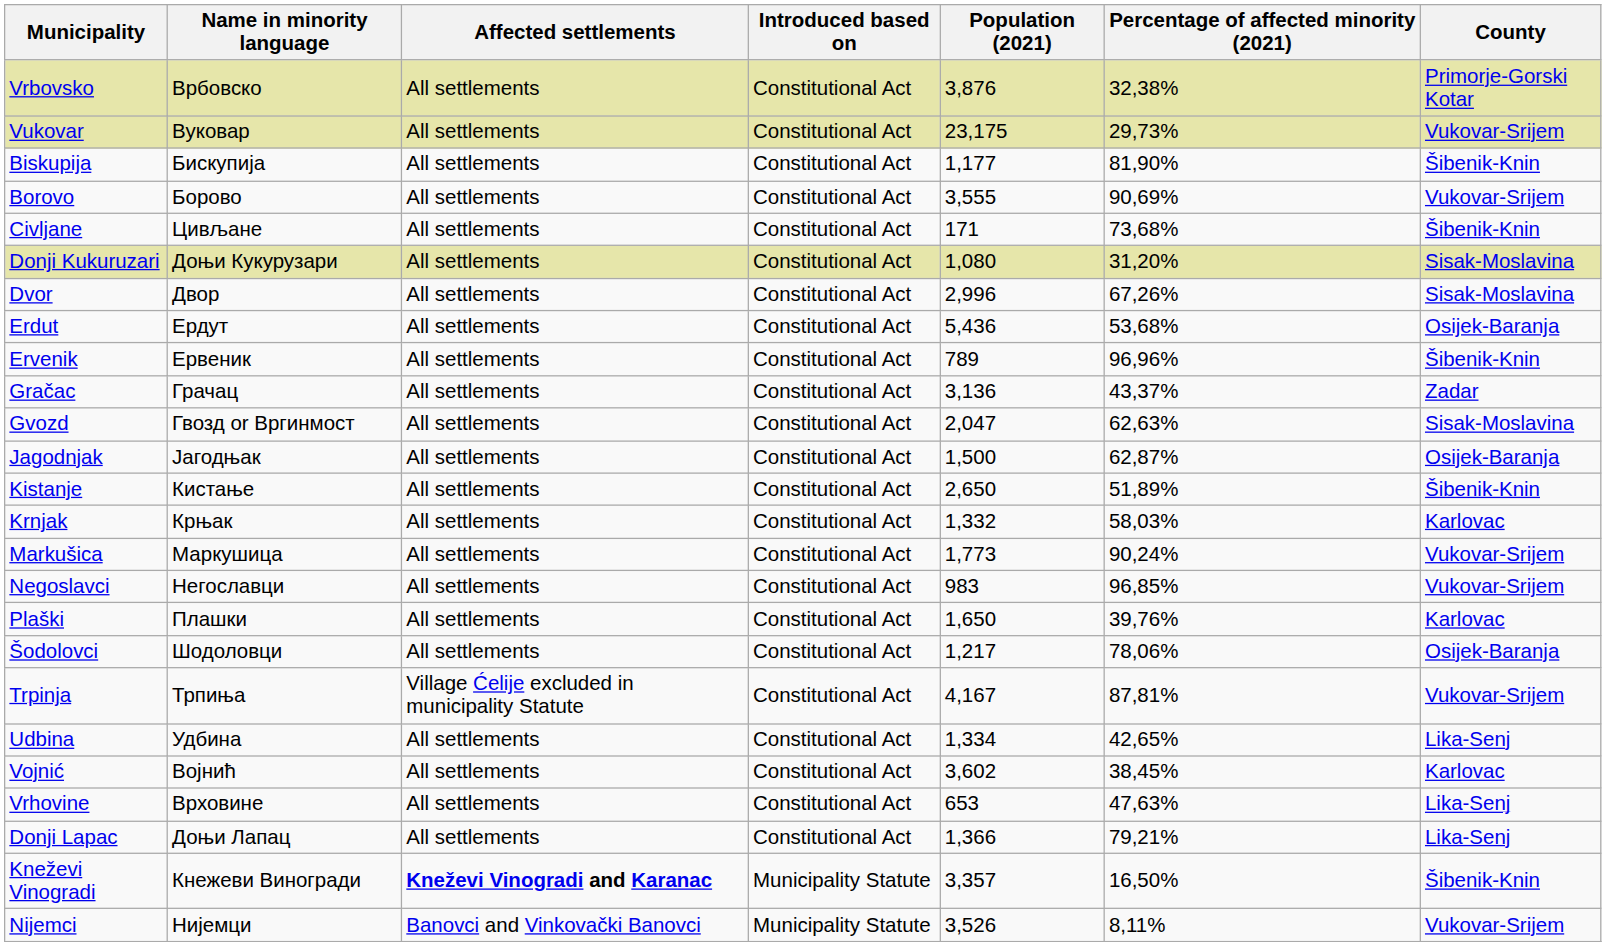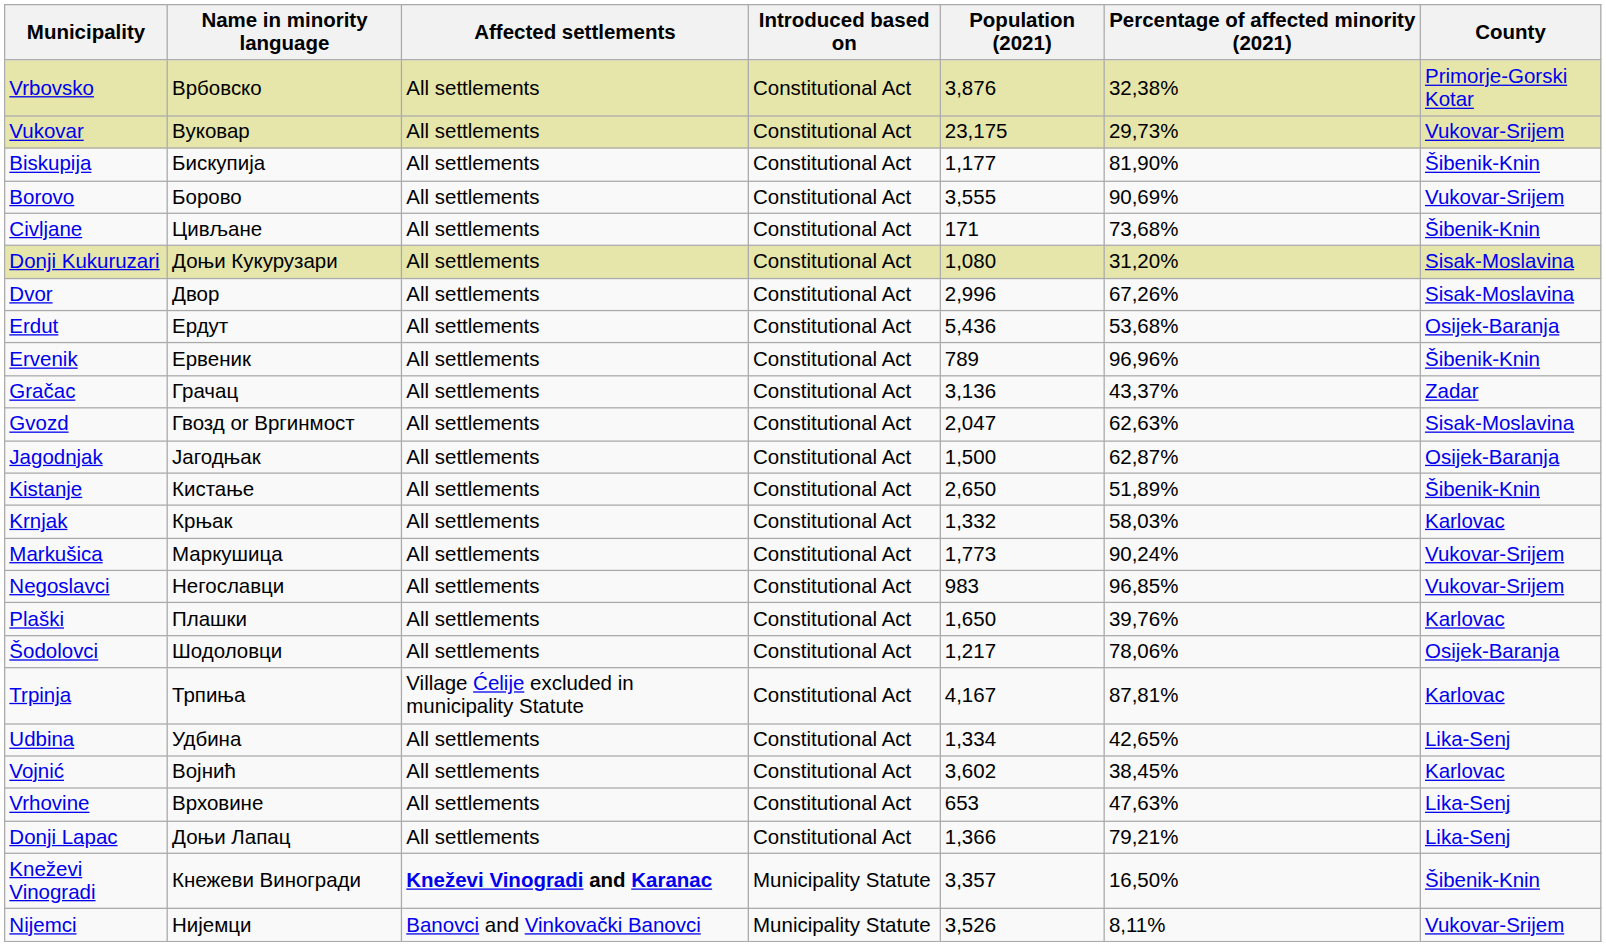 <table class="wikitable sortable">
 <tr>
 <th>Municipality</th>
 <th>Name in minority language</th>
 <th>Affected settlements</th>
 <th>Introduced based on</th>
 <th>Population (2021)</th>
 <th>Percentage of affected minority (2021)</th>
 <th>County</th>
 </tr>
 <tr style="background-color: #E6E6AA;">
 <td><a href='#'>Vrbovsko</a></td>
 <td>Врбовско</td>
 <td>All settlements</td>
 <td>Constitutional Act</td>
 <td>3,876</td>
 <td>32,38%</td>
 <td><a href='#'>Primorje-Gorski Kotar</a></td>
 </tr>
 <tr style="background-color: #E6E6AA;">
 <td><a href='#'>Vukovar</a></td>
 <td>Вуковар</td>
 <td>All settlements</td>
 <td>Constitutional Act</td>
 <td>23,175</td>
 <td>29,73%</td>
 <td><a href='#'>Vukovar-Srijem</a></td>
 </tr>
 <tr>
 <td><a href='#'>Biskupija</a></td>
 <td>Бискупија</td>
 <td>All settlements</td>
 <td>Constitutional Act</td>
 <td>1,177</td>
 <td>81,90%</td>
 <td><a href='#'>Šibenik-Knin</a></td>
 </tr>
 <tr>
 <td><a href='#'>Borovo</a></td>
 <td>Борово</td>
 <td>All settlements</td>
 <td>Constitutional Act</td>
 <td>3,555</td>
 <td>90,69%</td>
 <td><a href='#'>Vukovar-Srijem</a></td>
 </tr>
 <tr>
 <td><a href='#'>Civljane</a></td>
 <td>Цивљане</td>
 <td>All settlements</td>
 <td>Constitutional Act</td>
 <td>171</td>
 <td>73,68%</td>
 <td><a href='#'>Šibenik-Knin</a></td>
 </tr>
 <tr style="background-color: #E6E6AA;">
 <td><a href='#'>Donji Kukuruzari</a></td>
 <td>Доњи Кукурузари</td>
 <td>All settlements</td>
 <td>Constitutional Act</td>
 <td>1,080</td>
 <td>31,20%</td>
 <td><a href='#'>Sisak-Moslavina</a></td>
 </tr>
 <tr>
 <td><a href='#'>Dvor</a></td>
 <td>Двор</td>
 <td>All settlements</td>
 <td>Constitutional Act</td>
 <td>2,996</td>
 <td>67,26%</td>
 <td><a href='#'>Sisak-Moslavina</a></td>
 </tr>
 <tr>
 <td><a href='#'>Erdut</a></td>
 <td>Ердут</td>
 <td>All settlements</td>
 <td>Constitutional Act</td>
 <td>5,436</td>
 <td>53,68%</td>
 <td><a href='#'>Osijek-Baranja</a></td>
 </tr>
 <tr>
 <td><a href='#'>Ervenik</a></td>
 <td>Ервеник</td>
 <td>All settlements</td>
 <td>Constitutional Act</td>
 <td>789</td>
 <td>96,96%</td>
 <td><a href='#'>Šibenik-Knin</a></td>
 </tr>
 <tr>
 <td><a href='#'>Gračac</a></td>
 <td>Грачац</td>
 <td>All settlements</td>
 <td>Constitutional Act</td>
 <td>3,136</td>
 <td>43,37%</td>
 <td><a href='#'>Zadar</a></td>
 </tr>
 <tr>
 <td><a href='#'>Gvozd</a></td>
 <td>Гвозд or Вргинмост</td>
 <td>All settlements</td>
 <td>Constitutional Act</td>
 <td>2,047</td>
 <td>62,63%</td>
 <td><a href='#'>Sisak-Moslavina</a></td>
 </tr>
 <tr>
 <td><a href='#'>Jagodnjak</a></td>
 <td>Јагодњак</td>
 <td>All settlements</td>
 <td>Constitutional Act</td>
 <td>1,500</td>
 <td>62,87%</td>
 <td><a href='#'>Osijek-Baranja</a></td>
 </tr>
 <tr>
 <td><a href='#'>Kistanje</a></td>
 <td>Кистање</td>
 <td>All settlements</td>
 <td>Constitutional Act</td>
 <td>2,650</td>
 <td>51,89%</td>
 <td><a href='#'>Šibenik-Knin</a></td>
 </tr>
 <tr>
 <td><a href='#'>Krnjak</a></td>
 <td>Крњак</td>
 <td>All settlements</td>
 <td>Constitutional Act</td>
 <td>1,332</td>
 <td>58,03%</td>
 <td><a href='#'>Karlovac</a></td>
 </tr>
 <tr>
 <td><a href='#'>Markušica</a></td>
 <td>Маркушица</td>
 <td>All settlements</td>
 <td>Constitutional Act</td>
 <td>1,773</td>
 <td>90,24%</td>
 <td><a href='#'>Vukovar-Srijem</a></td>
 </tr>
 <tr>
 <td><a href='#'>Negoslavci</a></td>
 <td>Негославци</td>
 <td>All settlements</td>
 <td>Constitutional Act</td>
 <td>983</td>
 <td>96,85%</td>
 <td><a href='#'>Vukovar-Srijem</a></td>
 </tr>
 <tr>
 <td><a href='#'>Plaški</a></td>
 <td>Плашки</td>
 <td>All settlements</td>
 <td>Constitutional Act</td>
 <td>1,650</td>
 <td>39,76%</td>
 <td><a href='#'>Karlovac</a></td>
 </tr>
 <tr>
 <td><a href='#'>Šodolovci</a></td>
 <td>Шодоловци</td>
 <td>All settlements</td>
 <td>Constitutional Act</td>
 <td>1,217</td>
 <td>78,06%</td>
 <td><a href='#'>Osijek-Baranja</a></td>
 </tr>
 <tr>
 <td><a href='#'>Trpinja</a></td>
 <td>Трпиња</td>
 <td>Village <a href='#'>Ćelije</a> excluded in municipality Statute</td>
 <td>Constitutional Act</td>
 <td>4,167</td>
 <td>87,81%</td>
-<td><a href='#'>Vukovar-Srijem</a></td>
+<td><a href='#'>Karlovac</a></td>
 </tr>
 <tr>
 <td><a href='#'>Udbina</a></td>
 <td>Удбина</td>
 <td>All settlements</td>
 <td>Constitutional Act</td>
 <td>1,334</td>
 <td>42,65%</td>
 <td><a href='#'>Lika-Senj</a></td>
 </tr>
 <tr>
 <td><a href='#'>Vojnić</a></td>
 <td>Војнић</td>
 <td>All settlements</td>
 <td>Constitutional Act</td>
 <td>3,602</td>
 <td>38,45%</td>
 <td><a href='#'>Karlovac</a></td>
 </tr>
 <tr>
 <td><a href='#'>Vrhovine</a></td>
 <td>Врховине</td>
 <td>All settlements</td>
 <td>Constitutional Act</td>
 <td>653</td>
 <td>47,63%</td>
 <td><a href='#'>Lika-Senj</a></td>
 </tr>
 <tr>
 <td><a href='#'>Donji Lapac</a></td>
 <td>Доњи Лапац</td>
 <td>All settlements</td>
 <td>Constitutional Act</td>
 <td>1,366</td>
 <td>79,21%</td>
 <td><a href='#'>Lika-Senj</a></td>
 </tr>
 <tr>
 <td><a href='#'>Kneževi Vinogradi</a></td>
 <td>Кнежеви Виногради</td>
 <td><strong><a href='#'>Kneževi Vinogradi</a> and <a href='#'>Karanac</a></strong></td>
 <td>Municipality Statute</td>
 <td>3,357</td>
 <td>16,50%</td>
 <td><a href='#'>Šibenik-Knin</a></td>
 </tr>
 <tr>
 <td><a href='#'>Nijemci</a></td>
 <td>Нијемци</td>
 <td><a href='#'>Banovci</a> and <a href='#'>Vinkovački Banovci</a></td>
 <td>Municipality Statute</td>
 <td>3,526</td>
 <td>8,11%</td>
 <td><a href='#'>Vukovar-Srijem</a></td>
 </tr>
 <tr>
 </tr>
 </table>
